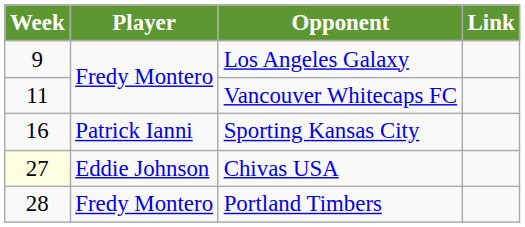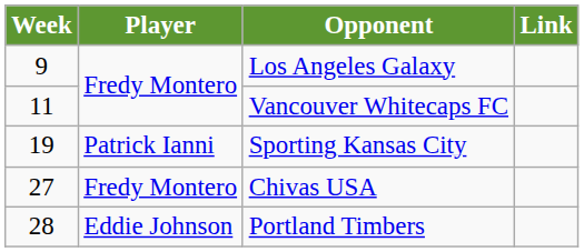 <table class=wikitable>
 <tr>
 <th style="background:#5d9731; color:white; text-align:center;">Week</th>
 <th style="background:#5d9731; color:white; text-align:center;">Player</th>
 <th style="background:#5d9731; color:white; text-align:center;">Opponent</th>
 <th style="background:#5d9731; color:white; text-align:center;">Link</th>
 </tr>
 <tr>
 <td align=center>9</td>
 <td rowspan=2> <a href='#'>Fredy Montero</a></td>
 <td><a href='#'>Los Angeles Galaxy</a></td>
 <td></td>
 </tr>
 <tr>
 <td align=center>11</td>
 <td><a href='#'>Vancouver Whitecaps FC</a></td>
 <td></td>
 </tr>
 <tr>
-<td align=center>16</td>
+<td align=center>19</td>
 <td> <a href='#'>Patrick Ianni</a></td>
 <td><a href='#'>Sporting Kansas City</a></td>
 <td></td>
 </tr>
 <tr>
-<td align=center style="background: lightyellow;">27</td>
-<td> <a href='#'>Eddie Johnson</a></td>
+<td align=center>27</td>
+<td> <a href='#'>Fredy Montero</a></td>
 <td><a href='#'>Chivas USA</a></td>
 <td></td>
 </tr>
 <tr>
 <td align=center>28</td>
-<td> <a href='#'>Fredy Montero</a></td>
+<td> <a href='#'>Eddie Johnson</a></td>
 <td><a href='#'>Portland Timbers</a></td>
 <td></td>
 </tr>
 </table>
